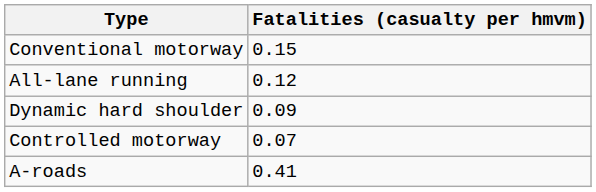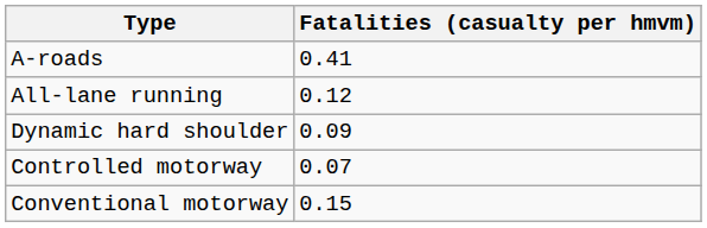 <table class="wikitable">
 <tr>
 <th>Type</th>
 <th>Fatalities (casualty per hmvm)</th>
 </tr>
 <tr>
-<td>Conventional motorway</td>
-<td>0.15</td>
+<td>A-roads</td>
+<td>0.41</td>
 </tr>
 <tr>
 <td>All-lane running</td>
 <td>0.12</td>
 </tr>
 <tr>
 <td>Dynamic hard shoulder</td>
 <td>0.09</td>
 </tr>
 <tr>
 <td>Controlled motorway</td>
 <td>0.07</td>
 </tr>
 <tr>
-<td>A-roads</td>
-<td>0.41</td>
+<td>Conventional motorway</td>
+<td>0.15</td>
 </tr>
 </table>
